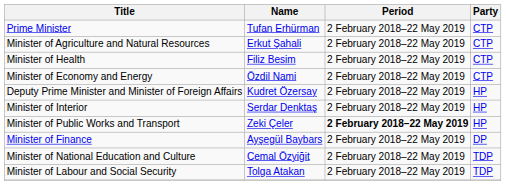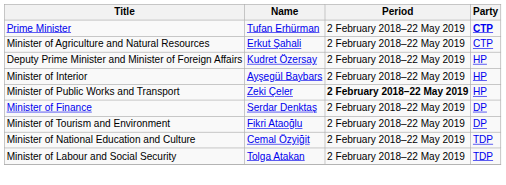 <table class="wikitable">
 <tr>
 <th>Title</th>
 <th>Name</th>
 <th>Period</th>
 <th>Party</th>
 </tr>
 <tr>
 <td><a href='#'>Prime Minister</a></td>
 <td><a href='#'>Tufan Erhürman</a></td>
 <td>2 February 2018–22 May 2019</td>
-<td><a href='#'>CTP</a></td>
+<td><strong><a href='#'>CTP</a></strong></td>
 </tr>
 <tr>
 <td>Minister of Agriculture and Natural Resources</td>
 <td><a href='#'>Erkut Şahali</a></td>
-<td>2 February 2018–22 May 2019</td>
-<td><a href='#'>CTP</a></td>
-</tr>
-<tr>
-<td>Minister of Health</td>
-<td><a href='#'>Filiz Besim</a></td>
-<td>2 February 2018–22 May 2019</td>
-<td><a href='#'>CTP</a></td>
-</tr>
-<tr>
-<td>Minister of Economy and Energy</td>
-<td><a href='#'>Özdil Nami</a></td>
 <td>2 February 2018–22 May 2019</td>
 <td><a href='#'>CTP</a></td>
 </tr>
 <tr>
 <td>Deputy Prime Minister and Minister of Foreign Affairs</td>
 <td><a href='#'>Kudret Özersay</a></td>
 <td>2 February 2018–22 May 2019</td>
 <td><a href='#'>HP</a></td>
 </tr>
 <tr>
 <td>Minister of Interior</td>
-<td><a href='#'>Serdar Denktaş</a></td>
+<td><a href='#'>Ayşegül Baybars</a></td>
 <td>2 February 2018–22 May 2019</td>
 <td><a href='#'>HP</a></td>
 </tr>
 <tr>
 <td>Minister of Public Works and Transport</td>
 <td><a href='#'>Zeki Çeler</a></td>
 <td><strong>2 February 2018–22 May 2019</strong></td>
 <td><a href='#'>HP</a></td>
 </tr>
 <tr>
 <td><a href='#'>Minister of Finance</a></td>
-<td><a href='#'>Ayşegül Baybars</a></td>
+<td><a href='#'>Serdar Denktaş</a></td>
+<td>2 February 2018–22 May 2019</td>
+<td><a href='#'>DP</a></td>
+</tr>
+<tr>
+<td>Minister of Tourism and Environment</td>
+<td><a href='#'>Fikri Ataoğlu</a></td>
 <td>2 February 2018–22 May 2019</td>
 <td><a href='#'>DP</a></td>
 </tr>
 <tr>
 <td>Minister of National Education and Culture</td>
 <td><a href='#'>Cemal Özyiğit</a></td>
 <td>2 February 2018–22 May 2019</td>
 <td><a href='#'>TDP</a></td>
 </tr>
 <tr>
 <td>Minister of Labour and Social Security</td>
 <td><a href='#'>Tolga Atakan</a></td>
 <td>2 February 2018–22 May 2019</td>
 <td><a href='#'>TDP</a></td>
 </tr>
 <tr>
 </tr>
 </table>
